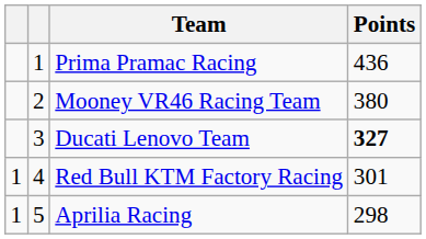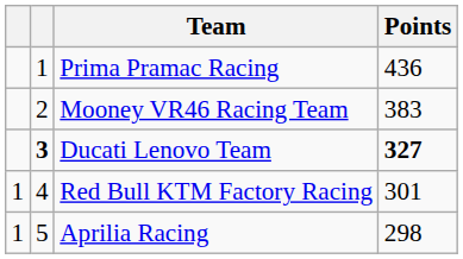 <table class="wikitable" style="font-size: 95%;">
 <tr>
 <th></th>
 <th></th>
 <th>Team</th>
 <th>Points</th>
 </tr>
 <tr>
 <td></td>
 <td align=center>1</td>
 <td> <a href='#'>Prima Pramac Racing</a></td>
 <td align=left>436</td>
 </tr>
 <tr>
 <td></td>
 <td align=center>2</td>
 <td> <a href='#'>Mooney VR46 Racing Team</a></td>
-<td align=left>380</td>
+<td align=left>383</td>
 </tr>
 <tr>
 <td></td>
-<td align=center>3</td>
+<td align=center><strong>3</strong></td>
 <td> <a href='#'>Ducati Lenovo Team</a></td>
 <td align=left><strong>327</strong></td>
 </tr>
 <tr>
 <td> 1</td>
 <td align=center>4</td>
 <td> <a href='#'>Red Bull KTM Factory Racing</a></td>
 <td align=left>301</td>
 </tr>
 <tr>
 <td> 1</td>
 <td align=center>5</td>
 <td> <a href='#'>Aprilia Racing</a></td>
 <td align=left>298</td>
 </tr>
 </table>
